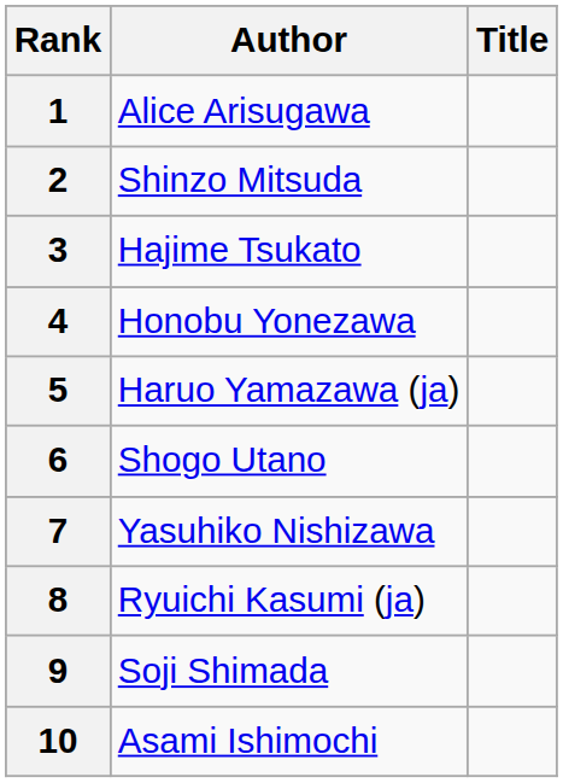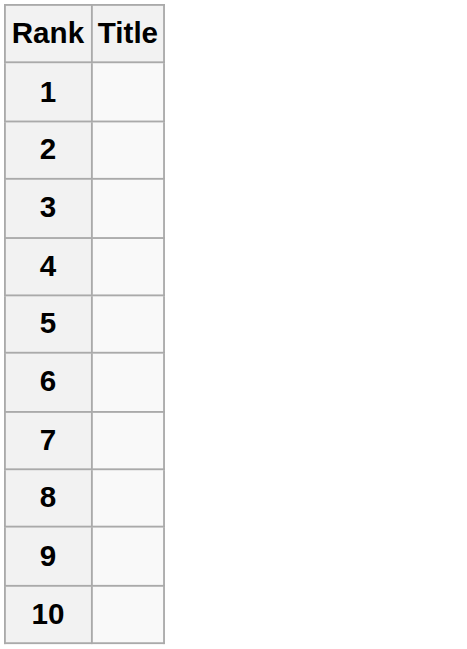 <table class="wikitable sortable" style="font-size:1.00em; line-height:1.5em;">
 <tr>
 <th>Rank</th>
-<th>Author</th>
 <th>Title</th>
 </tr>
 <tr>
 <th>1</th>
-<td><a href='#'>Alice Arisugawa</a></td>
 <td></td>
 </tr>
 <tr>
 <th>2</th>
-<td><a href='#'>Shinzo Mitsuda</a></td>
 <td></td>
 </tr>
 <tr>
 <th>3</th>
-<td><a href='#'>Hajime Tsukato</a></td>
 <td></td>
 </tr>
 <tr>
 <th>4</th>
-<td><a href='#'>Honobu Yonezawa</a></td>
 <td></td>
 </tr>
 <tr>
 <th>5</th>
-<td><a href='#'>Haruo Yamazawa</a> (<a href='#'>ja</a>)</td>
 <td></td>
 </tr>
 <tr>
 <th>6</th>
-<td><a href='#'>Shogo Utano</a></td>
 <td></td>
 </tr>
 <tr>
 <th>7</th>
-<td><a href='#'>Yasuhiko Nishizawa</a></td>
 <td></td>
 </tr>
 <tr>
 <th>8</th>
-<td><a href='#'>Ryuichi Kasumi</a> (<a href='#'>ja</a>)</td>
 <td></td>
 </tr>
 <tr>
 <th>9</th>
-<td><a href='#'>Soji Shimada</a></td>
 <td></td>
 </tr>
 <tr>
 <th>10</th>
-<td><a href='#'>Asami Ishimochi</a></td>
 <td></td>
 </tr>
 </table>
